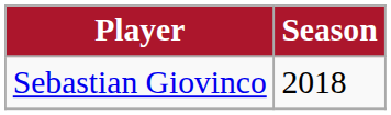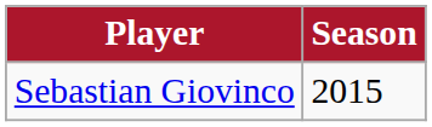 <table class="wikitable">
 <tr>
 <th style="background:#AC162C; color:white;" scope="col">Player</th>
 <th style="background:#AC162C; color:white;" scope="col">Season</th>
 </tr>
 <tr>
 <td> <a href='#'>Sebastian Giovinco</a></td>
-<td>2018</td>
+<td>2015</td>
 </tr>
 </table>
